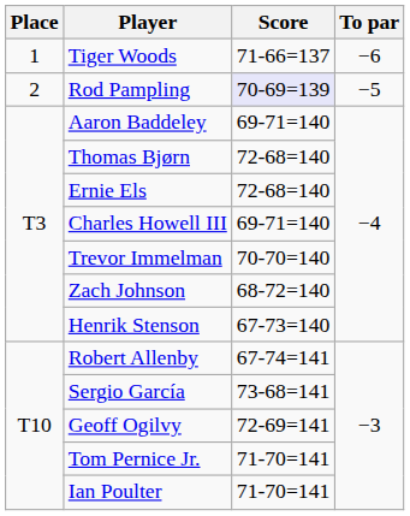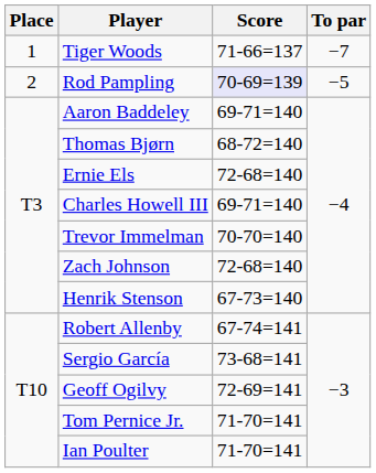 <table class="wikitable">
 <tr>
 <th>Place</th>
 <th>Player</th>
 <th>Score</th>
 <th>To par</th>
 </tr>
 <tr>
 <td align=center>1</td>
 <td> <a href='#'>Tiger Woods</a></td>
 <td align=center>71-66=137</td>
-<td align=center>−6</td>
+<td align=center>−7</td>
 </tr>
 <tr>
 <td align=center>2</td>
 <td> <a href='#'>Rod Pampling</a></td>
 <td align=center style="background: lavender;">70-69=139</td>
 <td align=center>−5</td>
 </tr>
 <tr>
 <td rowspan="7" align=center>T3</td>
 <td> <a href='#'>Aaron Baddeley</a></td>
 <td align=center>69-71=140</td>
 <td rowspan="7" align=center>−4</td>
 </tr>
 <tr>
 <td> <a href='#'>Thomas Bjørn</a></td>
-<td align=center>72-68=140</td>
+<td align=center>68-72=140</td>
 </tr>
 <tr>
 <td> <a href='#'>Ernie Els</a></td>
 <td align=center>72-68=140</td>
 </tr>
 <tr>
 <td> <a href='#'>Charles Howell III</a></td>
 <td align=center>69-71=140</td>
 </tr>
 <tr>
 <td> <a href='#'>Trevor Immelman</a></td>
 <td align=center>70-70=140</td>
 </tr>
 <tr>
 <td> <a href='#'>Zach Johnson</a></td>
-<td align=center>68-72=140</td>
+<td align=center>72-68=140</td>
 </tr>
 <tr>
 <td> <a href='#'>Henrik Stenson</a></td>
 <td align=center>67-73=140</td>
 </tr>
 <tr>
 <td rowspan="5" align=center>T10</td>
 <td> <a href='#'>Robert Allenby</a></td>
 <td align=center>67-74=141</td>
 <td rowspan="5" align=center>−3</td>
 </tr>
 <tr>
 <td> <a href='#'>Sergio García</a></td>
 <td align=center>73-68=141</td>
 </tr>
 <tr>
 <td> <a href='#'>Geoff Ogilvy</a></td>
 <td align=center>72-69=141</td>
 </tr>
 <tr>
 <td> <a href='#'>Tom Pernice Jr.</a></td>
 <td align=center>71-70=141</td>
 </tr>
 <tr>
 <td> <a href='#'>Ian Poulter</a></td>
 <td align=center>71-70=141</td>
 </tr>
 </table>
